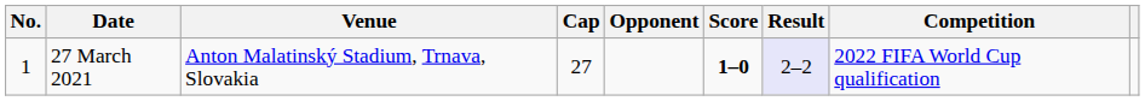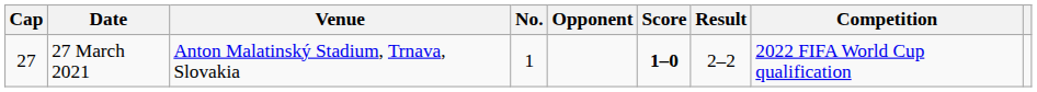 <table class="wikitable sortable">
 <tr>
-<th scope=col>No.</th>
+<th scope=col>Cap</th>
 <th scope=col>Date</th>
 <th scope=col>Venue</th>
-<th scope=col>Cap</th>
+<th scope=col>No.</th>
 <th scope=col>Opponent</th>
 <th scope=col>Score</th>
 <th scope=col>Result</th>
 <th scope=col>Competition</th>
 <th scope=col class=unsortable></th>
 </tr>
 <tr>
-<td align=center>1</td>
+<td align=center>27</td>
 <td>27 March 2021</td>
 <td><a href='#'>Anton Malatinský Stadium</a>, <a href='#'>Trnava</a>, Slovakia</td>
-<td align=center>27</td>
+<td align=center>1</td>
 <td></td>
 <td align=center><strong>1–0</strong></td>
-<td align=center style="background: lavender;">2–2</td>
+<td align=center>2–2</td>
 <td><a href='#'>2022 FIFA World Cup qualification</a></td>
 <td align=center></td>
 </tr>
 </table>
